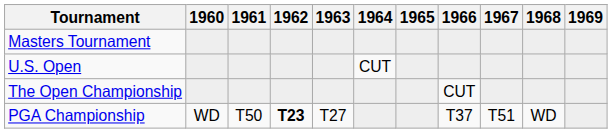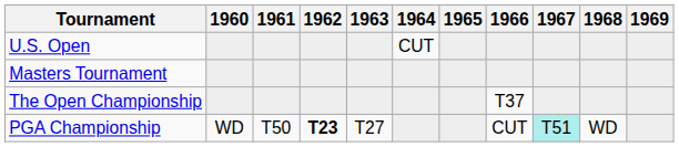 <table class="wikitable" style="font-size:95%;text-align:center;">
 <tr>
 <th>Tournament</th>
 <th>1960</th>
 <th>1961</th>
 <th>1962</th>
 <th>1963</th>
 <th>1964</th>
 <th>1965</th>
 <th>1966</th>
 <th>1967</th>
 <th>1968</th>
 <th>1969</th>
 </tr>
 <tr>
-<td align=left><a href='#'>Masters Tournament</a></td>
+<td align=left><a href='#'>U.S. Open</a></td>
 <td style="background:#eeeeee;"></td>
 <td style="background:#eeeeee;"></td>
 <td style="background:#eeeeee;"></td>
 <td style="background:#eeeeee;"></td>
-<td style="background:#eeeeee;"></td>
+<td>CUT</td>
 <td style="background:#eeeeee;"></td>
 <td style="background:#eeeeee;"></td>
 <td style="background:#eeeeee;"></td>
 <td style="background:#eeeeee;"></td>
 <td style="background:#eeeeee;"></td>
 </tr>
 <tr>
-<td align=left><a href='#'>U.S. Open</a></td>
+<td align=left><a href='#'>Masters Tournament</a></td>
 <td style="background:#eeeeee;"></td>
 <td style="background:#eeeeee;"></td>
 <td style="background:#eeeeee;"></td>
 <td style="background:#eeeeee;"></td>
-<td>CUT</td>
+<td style="background:#eeeeee;"></td>
 <td style="background:#eeeeee;"></td>
 <td style="background:#eeeeee;"></td>
 <td style="background:#eeeeee;"></td>
 <td style="background:#eeeeee;"></td>
 <td style="background:#eeeeee;"></td>
 </tr>
 <tr>
 <td align=left><a href='#'>The Open Championship</a></td>
 <td style="background:#eeeeee;"></td>
 <td style="background:#eeeeee;"></td>
 <td style="background:#eeeeee;"></td>
 <td style="background:#eeeeee;"></td>
 <td style="background:#eeeeee;"></td>
 <td style="background:#eeeeee;"></td>
-<td>CUT</td>
+<td>T37</td>
 <td style="background:#eeeeee;"></td>
 <td style="background:#eeeeee;"></td>
 <td style="background:#eeeeee;"></td>
 </tr>
 <tr>
 <td align=left><a href='#'>PGA Championship</a></td>
 <td>WD</td>
 <td>T50</td>
 <td><strong>T23</strong></td>
 <td>T27</td>
 <td style="background:#eeeeee;"></td>
 <td style="background:#eeeeee;"></td>
-<td>T37</td>
-<td>T51</td>
+<td>CUT</td>
+<td style="background: paleturquoise;">T51</td>
 <td>WD</td>
 <td style="background:#eeeeee;"></td>
 </tr>
 </table>
